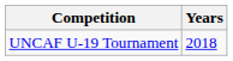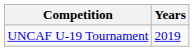 <table class="wikitable">
 <tr>
 <th>Competition</th>
 <th>Years</th>
 </tr>
 <tr>
 <td><a href='#'>UNCAF U-19 Tournament</a></td>
-<td><a href='#'>2018</a></td>
+<td><a href='#'>2019</a></td>
 </tr>
 </table>
